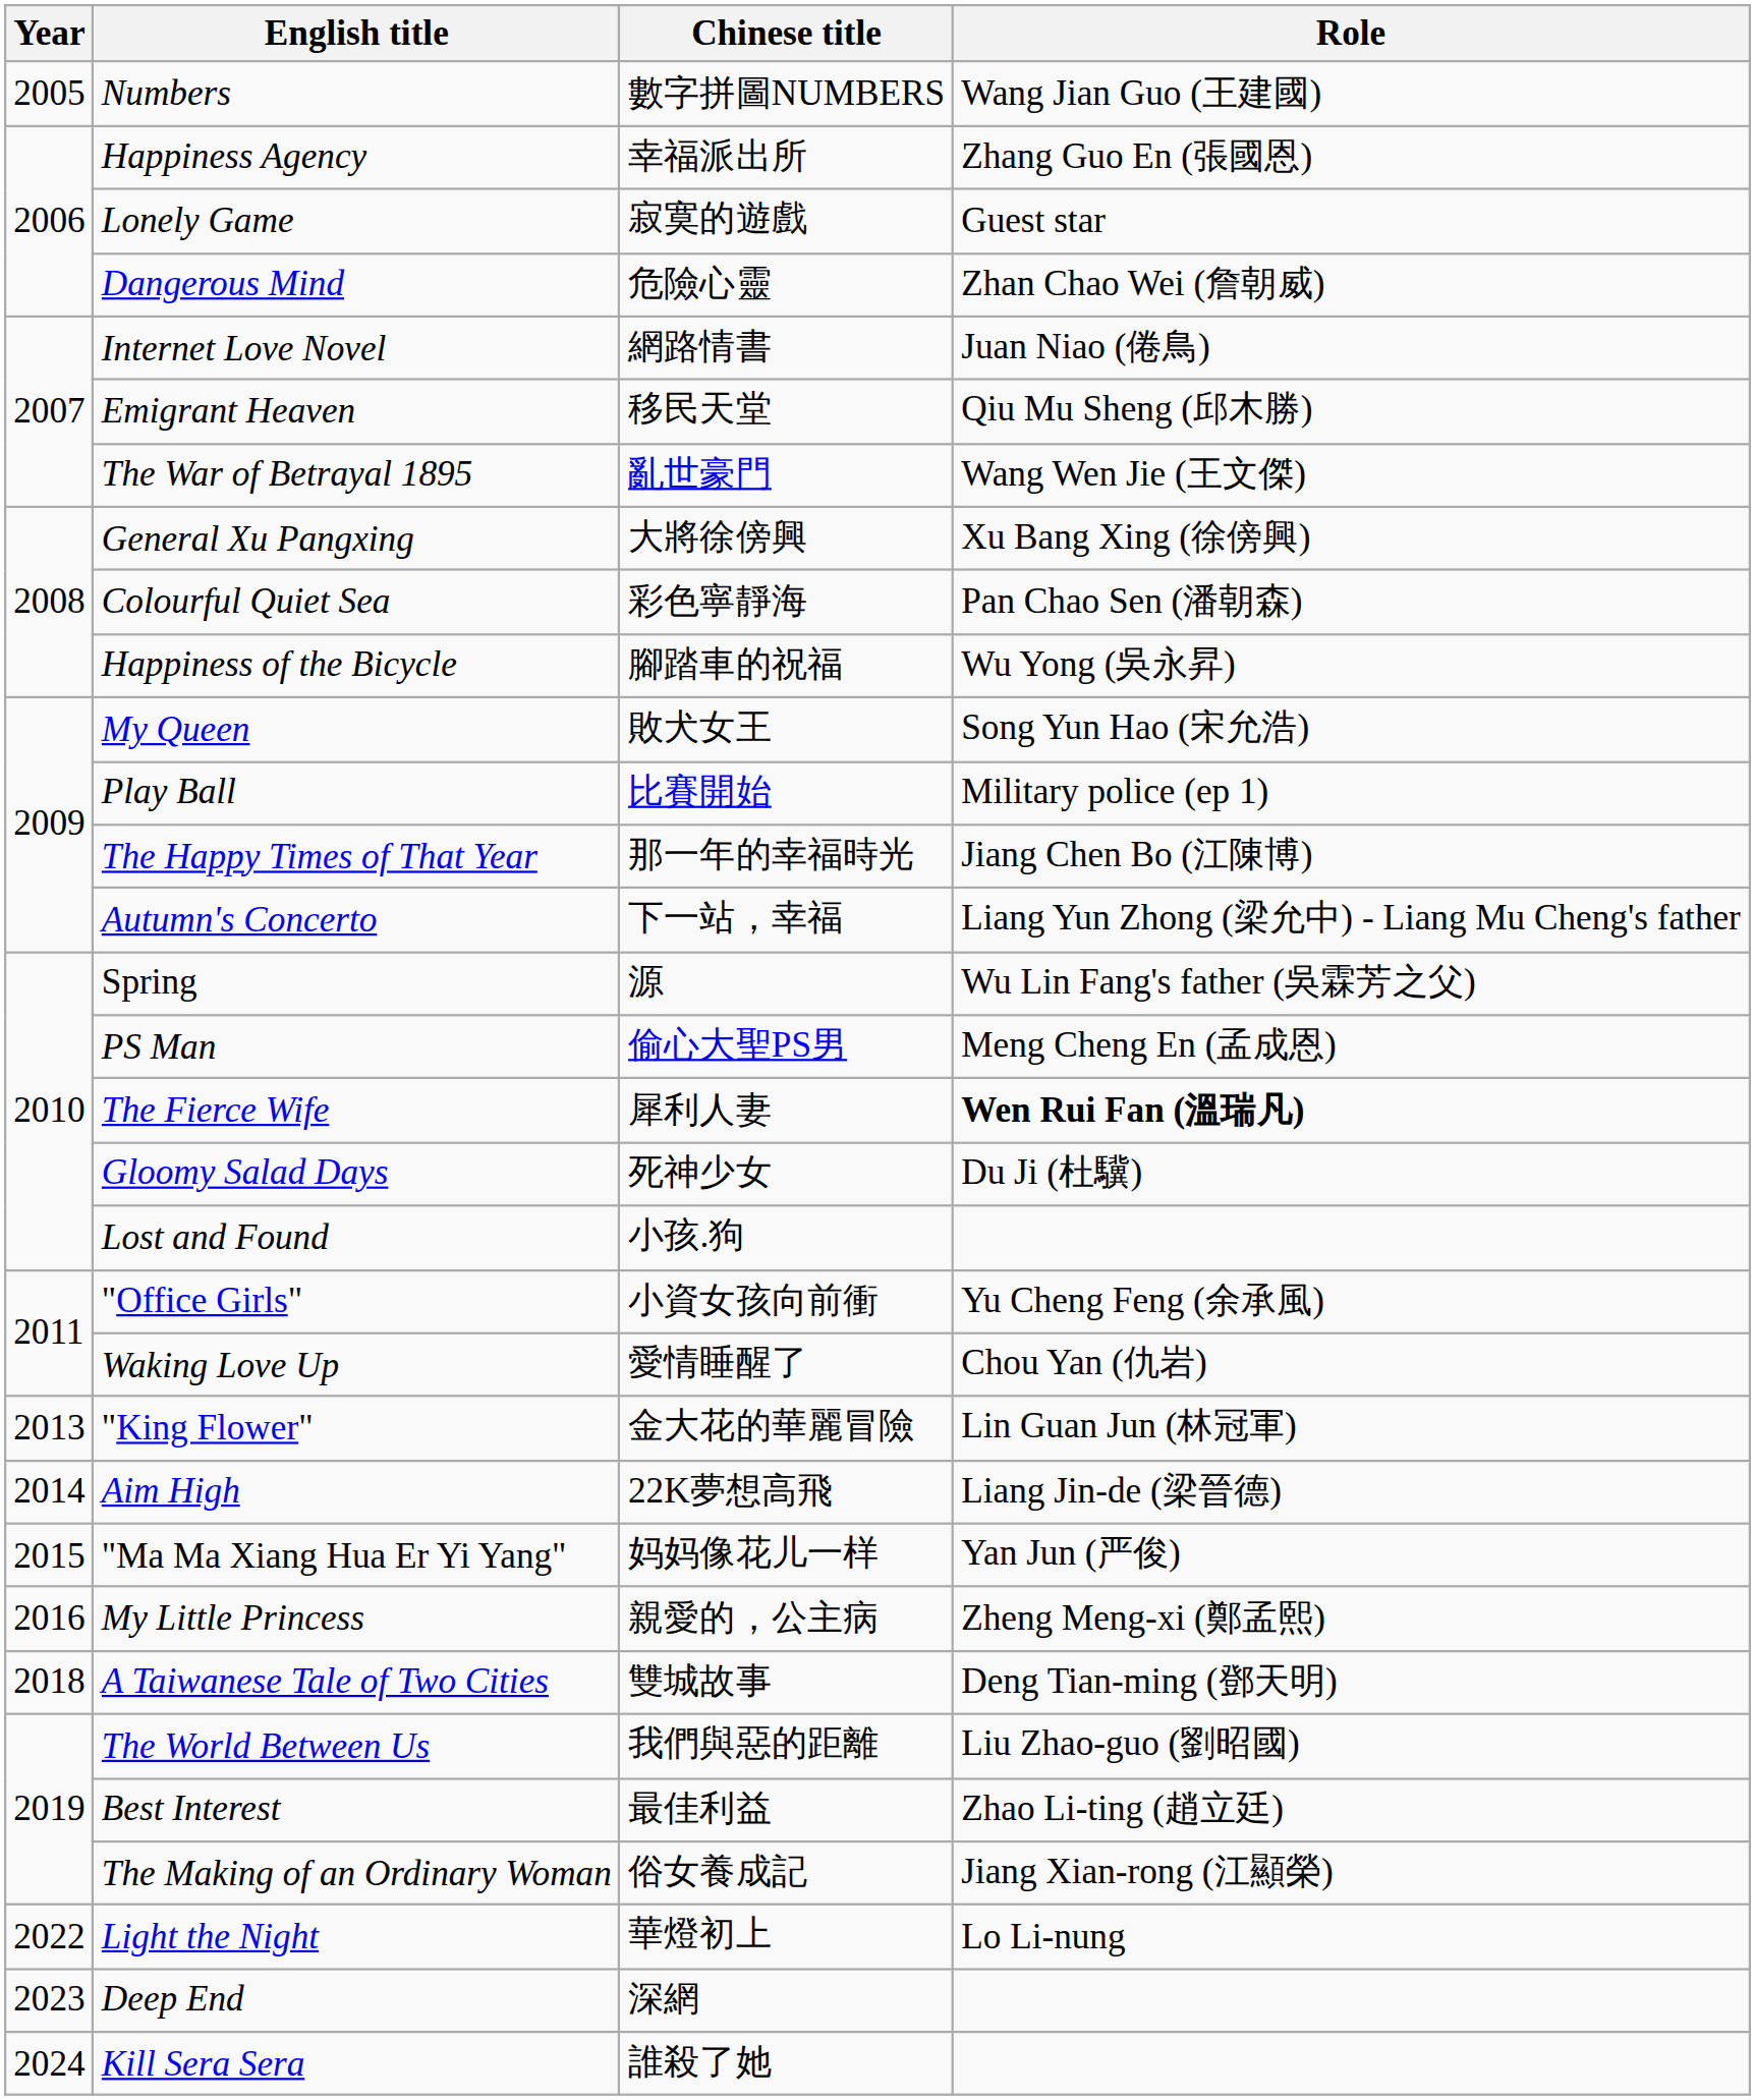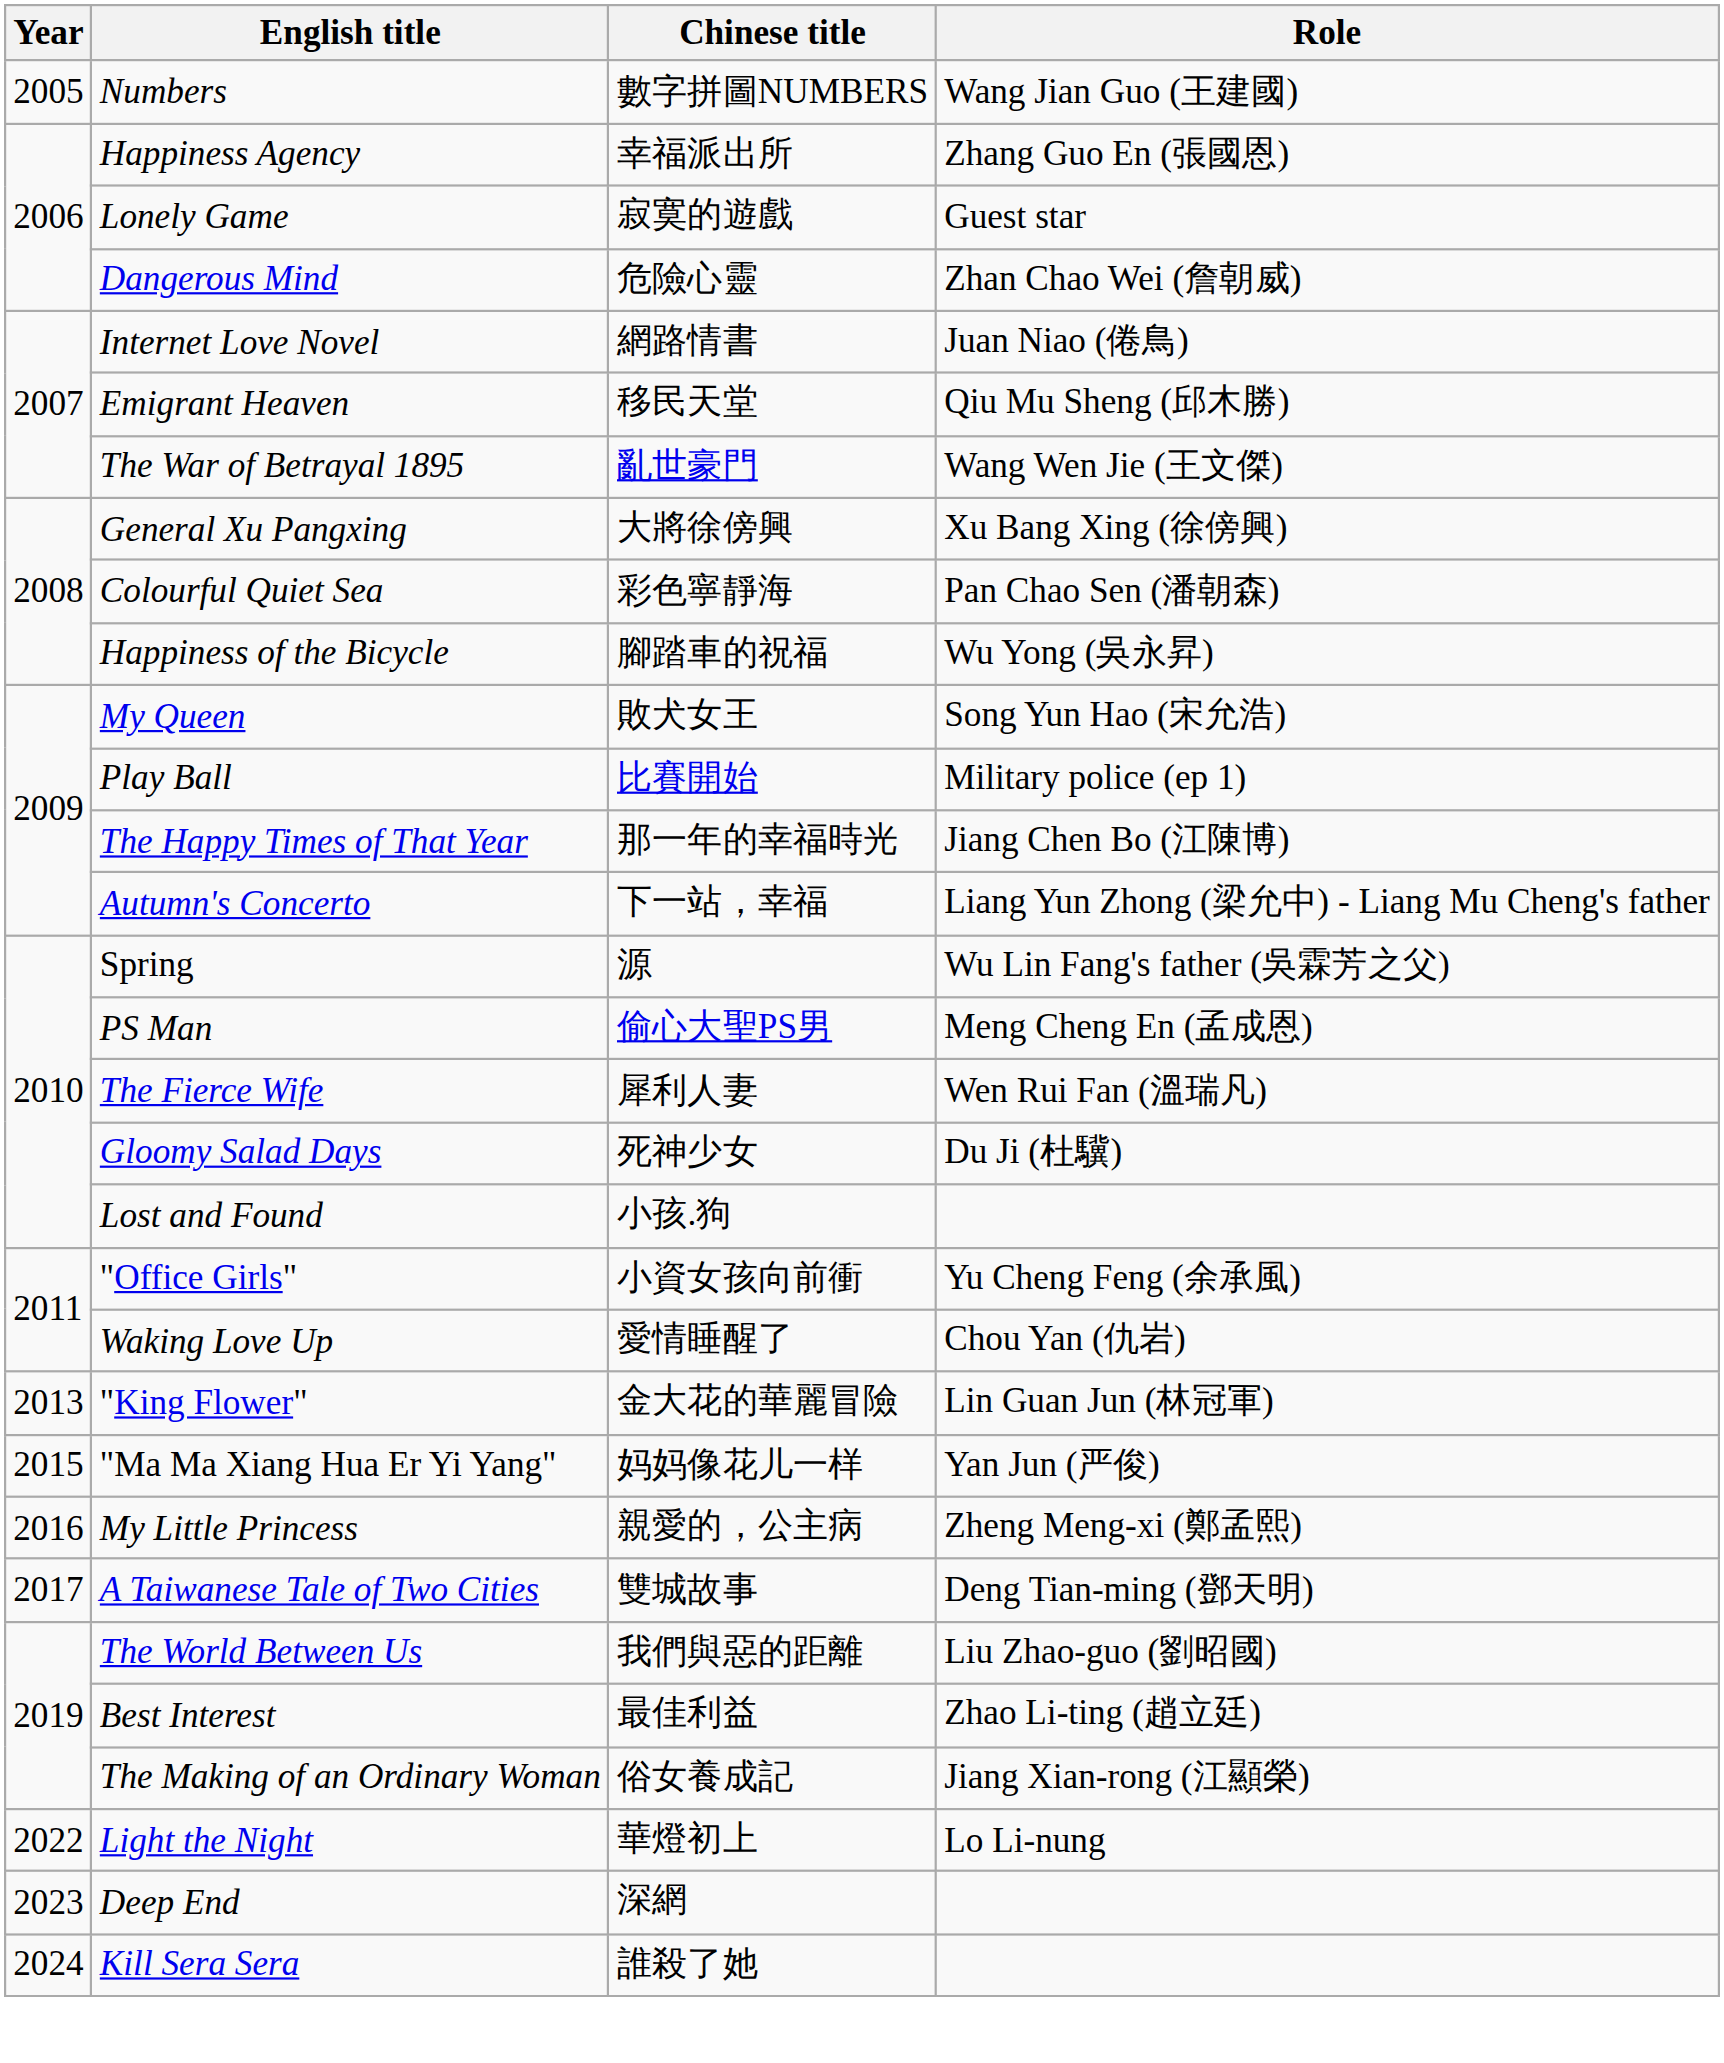 <table class="wikitable sortable">
 <tr>
 <th>Year</th>
 <th>English title</th>
 <th>Chinese title</th>
 <th>Role</th>
 </tr>
 <tr>
 <td>2005</td>
 <td><em>Numbers</em></td>
 <td>數字拼圖NUMBERS</td>
 <td>Wang Jian Guo (王建國)</td>
 </tr>
 <tr>
 <td rowspan=3>2006</td>
 <td><em>Happiness Agency</em></td>
 <td>幸福派出所</td>
 <td>Zhang Guo En (張國恩)</td>
 </tr>
 <tr>
 <td><em>Lonely Game</em></td>
 <td>寂寞的遊戲</td>
 <td>Guest star</td>
 </tr>
 <tr>
 <td><em><a href='#'>Dangerous Mind</a></em></td>
 <td>危險心靈</td>
 <td>Zhan Chao Wei (詹朝威)</td>
 </tr>
 <tr>
 <td rowspan=3>2007</td>
 <td><em>Internet Love Novel</em></td>
 <td>網路情書</td>
 <td>Juan Niao (倦鳥)</td>
 </tr>
 <tr>
 <td><em>Emigrant Heaven</em></td>
 <td>移民天堂</td>
 <td>Qiu Mu Sheng (邱木勝)</td>
 </tr>
 <tr>
 <td><em>The War of Betrayal 1895</em></td>
 <td><a href='#'>亂世豪門</a></td>
 <td>Wang Wen Jie (王文傑)</td>
 </tr>
 <tr>
 <td rowspan=3>2008</td>
 <td><em>General Xu Pangxing</em></td>
 <td>大將徐傍興</td>
 <td>Xu Bang Xing (徐傍興)</td>
 </tr>
 <tr>
 <td><em>Colourful Quiet Sea</em></td>
 <td>彩色寧靜海</td>
 <td>Pan Chao Sen (潘朝森)</td>
 </tr>
 <tr>
 <td><em>Happiness of the Bicycle</em></td>
 <td>腳踏車的祝福</td>
 <td>Wu Yong (吳永昇)</td>
 </tr>
 <tr>
 <td rowspan=4>2009</td>
 <td><em><a href='#'>My Queen</a></em></td>
 <td>敗犬女王</td>
 <td>Song Yun Hao (宋允浩)</td>
 </tr>
 <tr>
 <td><em>Play Ball</em></td>
 <td><a href='#'>比賽開始</a></td>
 <td>Military police (ep 1)</td>
 </tr>
 <tr>
 <td><em><a href='#'>The Happy Times of That Year</a></em></td>
 <td>那一年的幸福時光</td>
 <td>Jiang Chen Bo (江陳博)</td>
 </tr>
 <tr>
 <td><em><a href='#'>Autumn's Concerto</a></em></td>
 <td>下一站，幸福</td>
 <td>Liang Yun Zhong (梁允中) - Liang Mu Cheng's father</td>
 </tr>
 <tr>
 <td rowspan=5>2010</td>
 <td>Spring</td>
 <td>源</td>
 <td>Wu Lin Fang's father (吳霖芳之父)</td>
 </tr>
 <tr>
 <td><em>PS Man</em></td>
 <td><a href='#'>偷心大聖PS男</a></td>
 <td>Meng Cheng En (孟成恩)</td>
 </tr>
 <tr>
 <td><em><a href='#'>The Fierce Wife</a></em></td>
 <td>犀利人妻</td>
-<td><strong>Wen Rui Fan (溫瑞凡)</strong></td>
+<td>Wen Rui Fan (溫瑞凡)</td>
 </tr>
 <tr>
 <td><em><a href='#'>Gloomy Salad Days</a></em></td>
 <td>死神少女</td>
 <td>Du Ji (杜驥)</td>
 </tr>
 <tr>
 <td><em>Lost and Found</em></td>
 <td>小孩.狗</td>
 <td></td>
 </tr>
 <tr>
 <td rowspan=2>2011</td>
 <td>"<a href='#'>Office Girls</a>"</td>
 <td>小資女孩向前衝</td>
 <td>Yu Cheng Feng (余承風)</td>
 </tr>
 <tr>
 <td><em>Waking Love Up</em></td>
 <td>愛情睡醒了</td>
 <td>Chou Yan (仇岩)</td>
 </tr>
 <tr>
 <td rowspan=1>2013</td>
 <td>"<a href='#'>King Flower</a>"</td>
 <td>金大花的華麗冒險</td>
 <td>Lin Guan Jun (林冠軍)</td>
 </tr>
 <tr>
-<td>2014</td>
-<td><em><a href='#'>Aim High</a></em></td>
-<td>22K夢想高飛</td>
-<td>Liang Jin-de (梁晉德)</td>
-</tr>
-<tr>
 <td rowspan=1>2015</td>
 <td>"Ma Ma Xiang Hua Er Yi Yang"</td>
 <td>妈妈像花儿一样</td>
 <td>Yan Jun (严俊)</td>
 </tr>
 <tr>
 <td>2016</td>
 <td><em>My Little Princess</em></td>
 <td>親愛的，公主病</td>
 <td>Zheng Meng-xi (鄭孟熙)</td>
 </tr>
 <tr>
-<td>2018</td>
+<td>2017</td>
 <td><em><a href='#'>A Taiwanese Tale of Two Cities</a></em></td>
 <td>雙城故事</td>
 <td>Deng Tian-ming (鄧天明)</td>
 </tr>
 <tr>
 <td rowspan=3>2019</td>
 <td><em><a href='#'>The World Between Us</a></em></td>
 <td>我們與惡的距離</td>
 <td>Liu Zhao-guo (劉昭國)</td>
 </tr>
 <tr>
 <td><em>Best Interest</em></td>
 <td>最佳利益</td>
 <td>Zhao Li-ting (趙立廷)</td>
 </tr>
 <tr>
 <td><em>The Making of an Ordinary Woman</em></td>
 <td>俗女養成記</td>
 <td>Jiang Xian-rong (江顯榮)</td>
 </tr>
 <tr>
 <td>2022</td>
 <td><em><a href='#'>Light the Night</a></em></td>
 <td>華燈初上</td>
 <td>Lo Li-nung</td>
 </tr>
 <tr>
 <td>2023</td>
 <td><em>Deep End</em></td>
 <td>深網</td>
 <td></td>
 </tr>
 <tr>
 <td>2024</td>
 <td><em><a href='#'>Kill Sera Sera</a></em></td>
 <td>誰殺了她</td>
 <td></td>
 </tr>
 </table>
